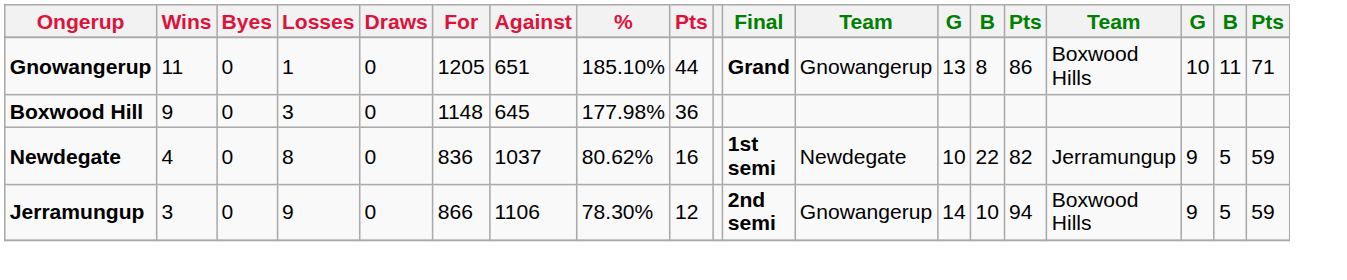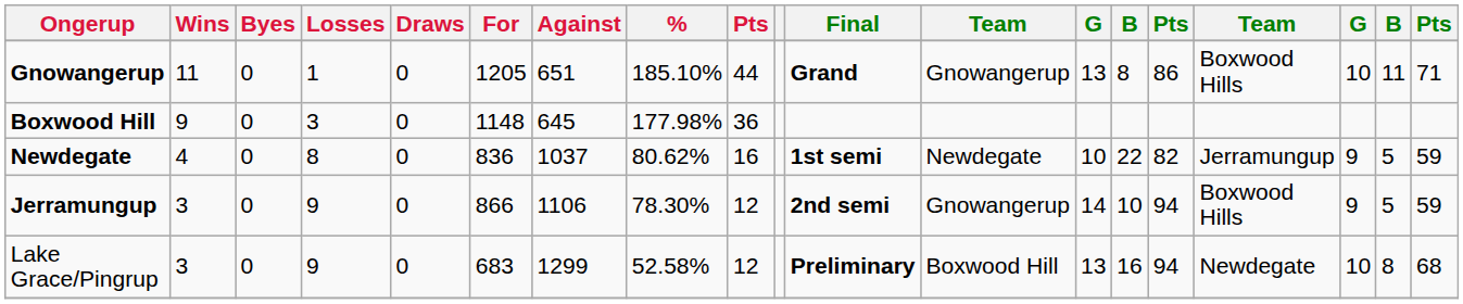 <table style="font-size: 85%; text-align: left;" class="wikitable">
 <tr>
 <th style="color:crimson">Ongerup</th>
 <th style="color:crimson">Wins</th>
 <th style="color:crimson">Byes</th>
 <th style="color:crimson">Losses</th>
 <th style="color:crimson">Draws</th>
 <th style="color:crimson">For</th>
 <th style="color:crimson">Against</th>
 <th style="color:crimson">%</th>
 <th style="color:crimson">Pts</th>
 <th></th>
 <th style="color:green">Final</th>
 <th style="color:green">Team</th>
 <th style="color:green">G</th>
 <th style="color:green">B</th>
 <th style="color:green">Pts</th>
 <th style="color:green">Team</th>
 <th style="color:green">G</th>
 <th style="color:green">B</th>
 <th style="color:green">Pts</th>
 </tr>
 <tr>
 </tr>
 <tr>
 </tr>
 <tr>
 <td><strong>	Gnowangerup	</strong></td>
 <td>11</td>
 <td>0</td>
 <td>1</td>
 <td>0</td>
 <td>1205</td>
 <td>651</td>
 <td>185.10%</td>
 <td>44</td>
 <td></td>
 <td><strong>Grand</strong></td>
 <td>Gnowangerup</td>
 <td>13</td>
 <td>8</td>
 <td>86</td>
 <td>Boxwood Hills</td>
 <td>10</td>
 <td>11</td>
 <td>71</td>
 </tr>
 <tr>
 <td><strong>	Boxwood Hill	</strong></td>
 <td>9</td>
 <td>0</td>
 <td>3</td>
 <td>0</td>
 <td>1148</td>
 <td>645</td>
 <td>177.98%</td>
 <td>36</td>
 <td></td>
 <td></td>
 <td></td>
 <td></td>
 <td></td>
 <td></td>
 <td></td>
 <td></td>
 <td></td>
 <td></td>
 </tr>
 <tr>
 <td><strong>	Newdegate	</strong></td>
 <td>4</td>
 <td>0</td>
 <td>8</td>
 <td>0</td>
 <td>836</td>
 <td>1037</td>
 <td>80.62%</td>
 <td>16</td>
 <td></td>
 <td><strong>1st semi</strong></td>
 <td>Newdegate</td>
 <td>10</td>
 <td>22</td>
 <td>82</td>
 <td>Jerramungup</td>
 <td>9</td>
 <td>5</td>
 <td>59</td>
 </tr>
 <tr>
 <td><strong>	Jerramungup	</strong></td>
 <td>3</td>
 <td>0</td>
 <td>9</td>
 <td>0</td>
 <td>866</td>
 <td>1106</td>
 <td>78.30%</td>
 <td>12</td>
 <td></td>
 <td><strong>2nd semi</strong></td>
 <td>Gnowangerup</td>
 <td>14</td>
 <td>10</td>
 <td>94</td>
 <td>Boxwood Hills</td>
 <td>9</td>
 <td>5</td>
 <td>59</td>
 </tr>
 <tr>
+<td>Lake Grace/Pingrup</td>
+<td>3</td>
+<td>0</td>
+<td>9</td>
+<td>0</td>
+<td>683</td>
+<td>1299</td>
+<td>52.58%</td>
+<td>12</td>
+<td></td>
+<td><strong>Preliminary</strong></td>
+<td>Boxwood Hill</td>
+<td>13</td>
+<td>16</td>
+<td>94</td>
+<td>Newdegate</td>
+<td>10</td>
+<td>8</td>
+<td>68</td>
+</tr>
+<tr>
 </tr>
 </table>
